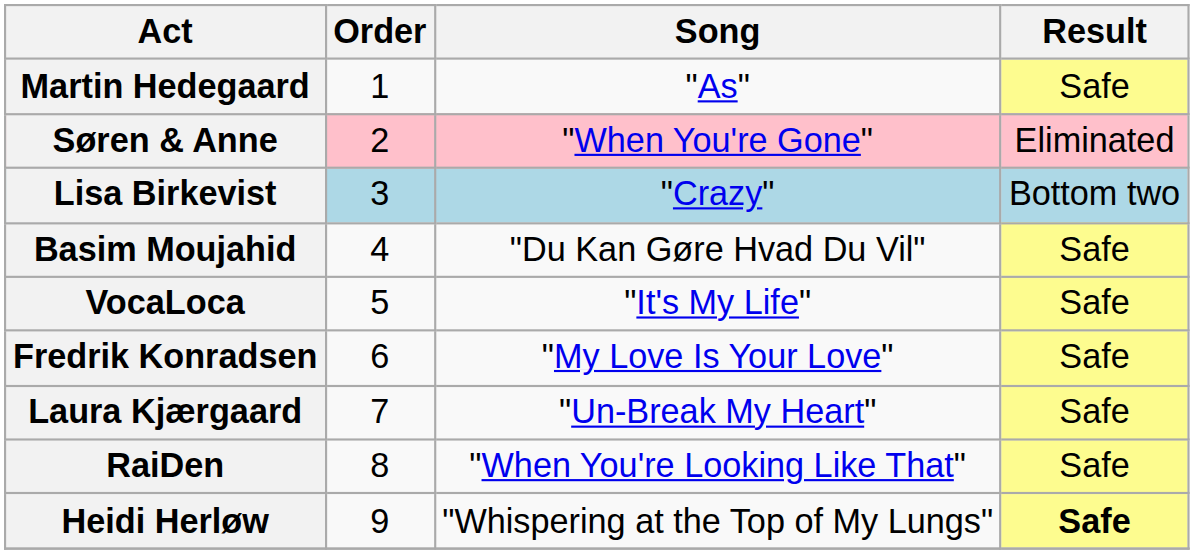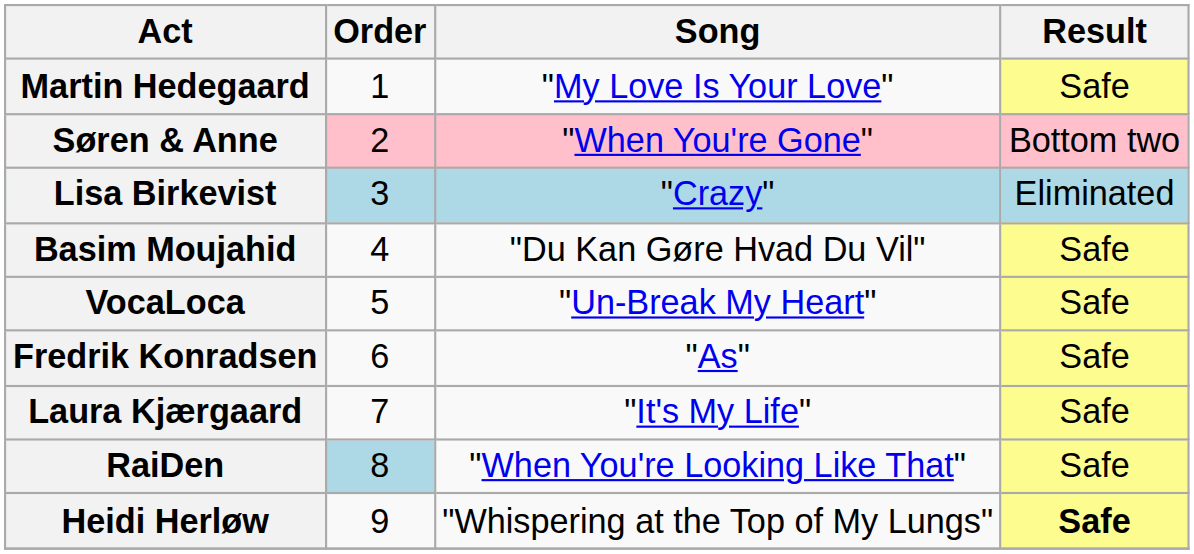 <table class="wikitable plainrowheaders" style="text-align:center;">
 <tr>
 <th scope="col">Act</th>
 <th scope="col">Order</th>
 <th scope="col">Song</th>
 <th scope="col">Result</th>
 </tr>
 <tr>
 <th scope="row">Martin Hedegaard</th>
 <td>1</td>
-<td>"<a href='#'>As</a>"</td>
+<td>"<a href='#'>My Love Is Your Love</a>"</td>
 <td style="background:#fdfc8f;">Safe</td>
 </tr>
 <tr style="background:pink;">
 <th scope="row">Søren & Anne</th>
 <td>2</td>
 <td>"<a href='#'>When You're Gone</a>"</td>
-<td>Eliminated</td>
+<td>Bottom two</td>
 </tr>
 <tr style="background:lightblue;">
 <th scope="row">Lisa Birkevist</th>
 <td>3</td>
 <td>"<a href='#'>Crazy</a>"</td>
-<td>Bottom two</td>
+<td>Eliminated</td>
 </tr>
 <tr>
 <th scope="row">Basim Moujahid</th>
 <td>4</td>
 <td>"Du Kan Gøre Hvad Du Vil"</td>
 <td style="background:#fdfc8f;">Safe</td>
 </tr>
 <tr>
 <th scope="row">VocaLoca</th>
 <td>5</td>
-<td>"<a href='#'>It's My Life</a>"</td>
+<td>"<a href='#'>Un-Break My Heart</a>"</td>
 <td style="background:#fdfc8f;">Safe</td>
 </tr>
 <tr>
 <th scope="row">Fredrik Konradsen</th>
 <td>6</td>
-<td>"<a href='#'>My Love Is Your Love</a>"</td>
+<td>"<a href='#'>As</a>"</td>
 <td style="background:#fdfc8f;">Safe</td>
 </tr>
 <tr>
 <th scope="row">Laura Kjærgaard</th>
 <td>7</td>
-<td>"<a href='#'>Un-Break My Heart</a>"</td>
+<td>"<a href='#'>It's My Life</a>"</td>
 <td style="background:#fdfc8f;">Safe</td>
 </tr>
 <tr>
 <th scope="row">RaiDen</th>
-<td>8</td>
+<td style="background: lightblue;">8</td>
 <td>"<a href='#'>When You're Looking Like That</a>"</td>
 <td style="background:#fdfc8f;">Safe</td>
 </tr>
 <tr>
 <th scope="row">Heidi Herløw</th>
 <td>9</td>
 <td>"Whispering at the Top of My Lungs"</td>
 <td style="background:#fdfc8f;"><strong>Safe</strong></td>
 </tr>
 <tr>
 </tr>
 </table>
